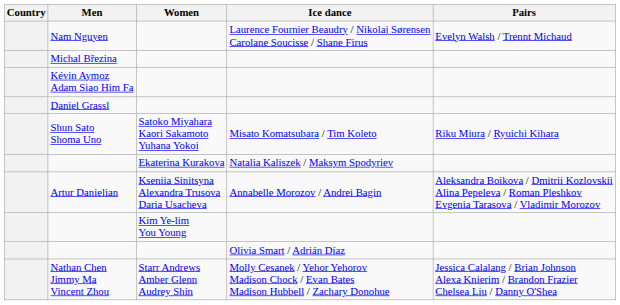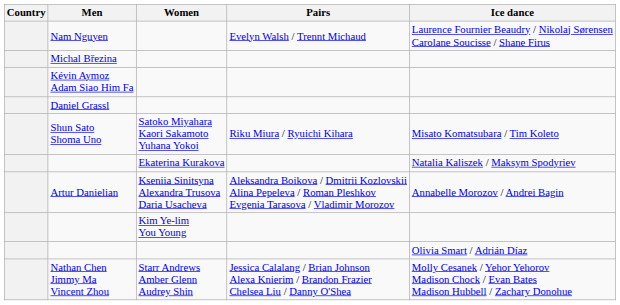 <table class="wikitable unsortable" style="text-align:left;">
 <tr>
 <th scope="col">Country</th>
 <th scope="col">Men</th>
 <th scope="col">Women</th>
+<th scope="col">Pairs</th>
 <th scope="col">Ice dance</th>
-<th scope="col">Pairs</th>
 </tr>
 <tr>
 <th scope="row" style="text-align:left"></th>
 <td><a href='#'>Nam Nguyen</a></td>
 <td></td>
+<td><a href='#'>Evelyn Walsh</a> / <a href='#'>Trennt Michaud</a></td>
 <td><a href='#'>Laurence Fournier Beaudry</a> / <a href='#'>Nikolaj Sørensen</a><br><a href='#'>Carolane Soucisse</a> / <a href='#'>Shane Firus</a></td>
-<td><a href='#'>Evelyn Walsh</a> / <a href='#'>Trennt Michaud</a></td>
 </tr>
 <tr>
 <th scope="row" style="text-align:left"></th>
 <td><a href='#'>Michal Březina</a></td>
 <td></td>
 <td></td>
 <td></td>
 </tr>
 <tr>
 <th scope="row" style="text-align:left"></th>
 <td><a href='#'>Kévin Aymoz</a><br><a href='#'>Adam Siao Him Fa</a></td>
 <td></td>
 <td></td>
 <td></td>
 </tr>
 <tr>
 <th scope="row" style="text-align:left"></th>
 <td><a href='#'>Daniel Grassl</a></td>
 <td></td>
 <td></td>
 <td></td>
 </tr>
 <tr>
 <th scope="row" style="text-align:left"></th>
 <td><a href='#'>Shun Sato</a><br><a href='#'>Shoma Uno</a></td>
 <td><a href='#'>Satoko Miyahara</a><br><a href='#'>Kaori Sakamoto</a><br><a href='#'>Yuhana Yokoi</a></td>
+<td><a href='#'>Riku Miura</a> / <a href='#'>Ryuichi Kihara</a></td>
 <td><a href='#'>Misato Komatsubara</a> / <a href='#'>Tim Koleto</a></td>
-<td><a href='#'>Riku Miura</a> / <a href='#'>Ryuichi Kihara</a></td>
 </tr>
 <tr>
 <th scope="row" style="text-align:left"></th>
 <td></td>
 <td><a href='#'>Ekaterina Kurakova</a></td>
+<td></td>
 <td><a href='#'>Natalia Kaliszek</a> / <a href='#'>Maksym Spodyriev</a></td>
-<td></td>
 </tr>
 <tr>
 <th scope="row" style="text-align:left"></th>
 <td><a href='#'>Artur Danielian</a></td>
 <td><a href='#'>Kseniia Sinitsyna</a><br><a href='#'>Alexandra Trusova</a><br><a href='#'>Daria Usacheva</a></td>
+<td><a href='#'>Aleksandra Boikova</a> / <a href='#'>Dmitrii Kozlovskii</a><br><a href='#'>Alina Pepeleva</a> / <a href='#'>Roman Pleshkov</a><br><a href='#'>Evgenia Tarasova</a> / <a href='#'>Vladimir Morozov</a></td>
 <td><a href='#'>Annabelle Morozov</a> / <a href='#'>Andrei Bagin</a></td>
-<td><a href='#'>Aleksandra Boikova</a> / <a href='#'>Dmitrii Kozlovskii</a><br><a href='#'>Alina Pepeleva</a> / <a href='#'>Roman Pleshkov</a><br><a href='#'>Evgenia Tarasova</a> / <a href='#'>Vladimir Morozov</a></td>
 </tr>
 <tr>
 <th scope="row" style="text-align:left"></th>
 <td></td>
 <td><a href='#'>Kim Ye-lim</a><br><a href='#'>You Young</a></td>
 <td></td>
 <td></td>
 </tr>
 <tr>
 <th scope="row" style="text-align:left"></th>
 <td></td>
 <td></td>
+<td></td>
 <td><a href='#'>Olivia Smart</a> / <a href='#'>Adrián Díaz</a></td>
-<td></td>
 </tr>
 <tr>
 <th scope="row" style="text-align:left"></th>
 <td><a href='#'>Nathan Chen</a><br><a href='#'>Jimmy Ma</a><br><a href='#'>Vincent Zhou</a></td>
 <td><a href='#'>Starr Andrews</a><br><a href='#'>Amber Glenn</a><br><a href='#'>Audrey Shin</a></td>
+<td><a href='#'>Jessica Calalang</a> / <a href='#'>Brian Johnson</a><br><a href='#'>Alexa Knierim</a> / <a href='#'>Brandon Frazier</a><br><a href='#'>Chelsea Liu</a> / <a href='#'>Danny O'Shea</a></td>
 <td><a href='#'>Molly Cesanek</a> / <a href='#'>Yehor Yehorov</a><br><a href='#'>Madison Chock</a> / <a href='#'>Evan Bates</a><br><a href='#'>Madison Hubbell</a> / <a href='#'>Zachary Donohue</a></td>
-<td><a href='#'>Jessica Calalang</a> / <a href='#'>Brian Johnson</a><br><a href='#'>Alexa Knierim</a> / <a href='#'>Brandon Frazier</a><br><a href='#'>Chelsea Liu</a> / <a href='#'>Danny O'Shea</a></td>
 </tr>
 </table>
